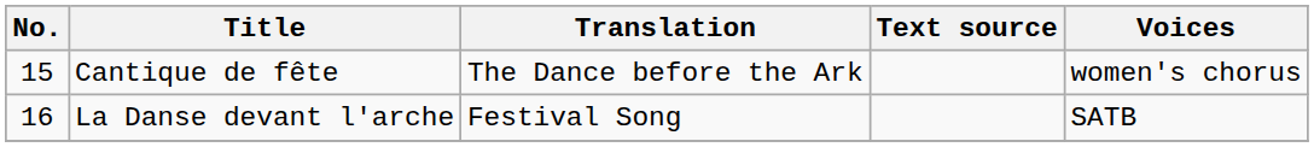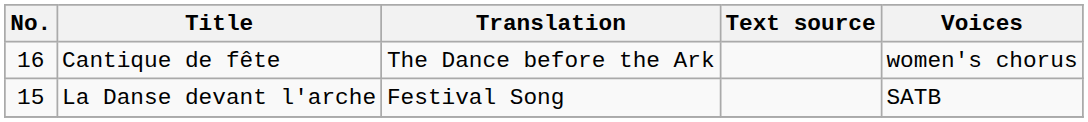 <table class="wikitable plainrowheaders">
 <tr>
 <th scope="col">No.</th>
 <th scope="col">Title</th>
 <th scope="col">Translation</th>
 <th scope="col">Text source</th>
 <th scope="col">Voices</th>
 </tr>
 <tr id = 15>
-<td style="text-align: center;">15</td>
+<td style="text-align: center;">16</td>
 <td>Cantique de fête</td>
 <td>The Dance before the Ark</td>
 <td></td>
 <td>women's chorus</td>
 </tr>
 <tr id = 16>
-<td style="text-align: center;">16</td>
+<td style="text-align: center;">15</td>
 <td>La Danse devant l'arche</td>
 <td>Festival Song</td>
 <td></td>
 <td>SATB</td>
 </tr>
 <tr>
 </tr>
 </table>
